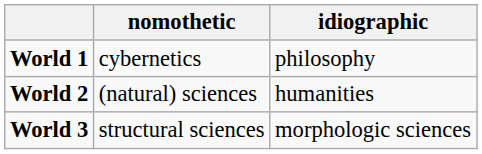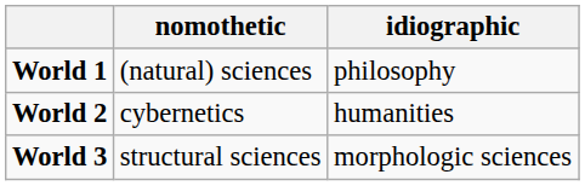 <table class="wikitable">
 <tr>
 <th></th>
 <th>nomothetic</th>
 <th>idiographic</th>
 </tr>
 <tr>
 <td><strong>World 1</strong></td>
-<td>cybernetics</td>
+<td>(natural) sciences</td>
 <td>philosophy</td>
 </tr>
 <tr>
 <td><strong>World 2</strong></td>
-<td>(natural) sciences</td>
+<td>cybernetics</td>
 <td>humanities</td>
 </tr>
 <tr>
 <td><strong>World 3</strong></td>
 <td>structural sciences</td>
 <td>morphologic sciences</td>
 </tr>
 </table>
